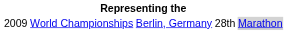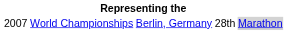 <table>
 <tr>
 <th colspan="5">Representing the </th>
 </tr>
 <tr>
-<td>2009</td>
+<td>2007</td>
 <td><a href='#'>World Championships</a></td>
 <td><a href='#'>Berlin, Germany</a></td>
 <td>28th</td>
 <td style="background: lightgrey;"><a href='#'>Marathon</a></td>
 </tr>
 </table>
